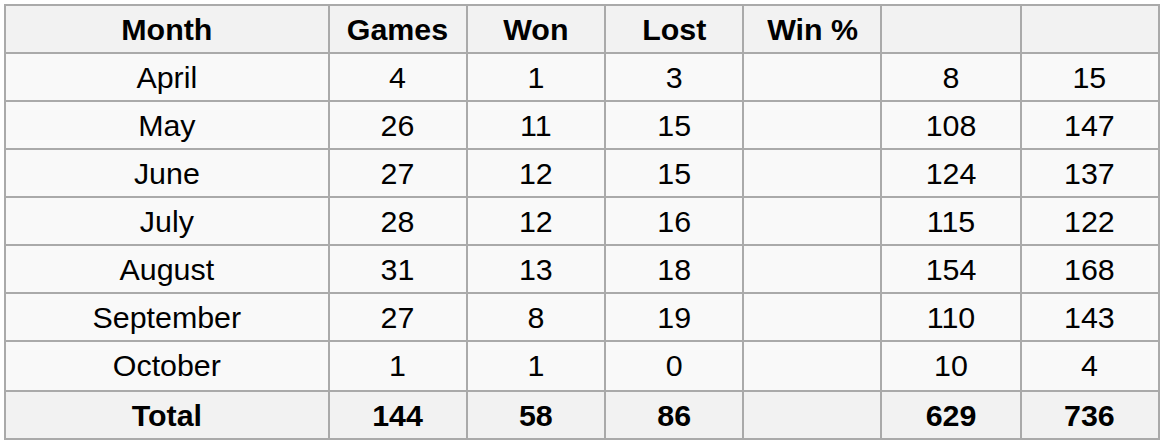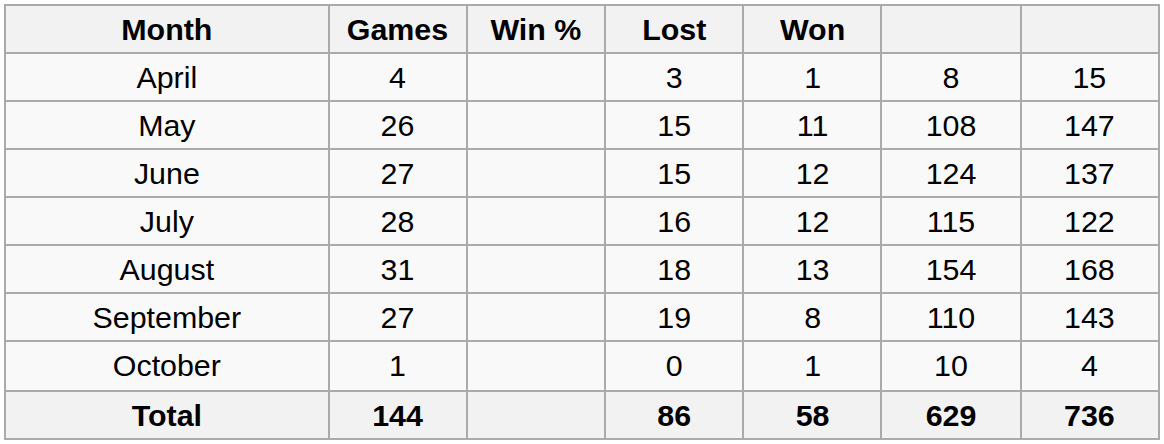 <table class="wikitable" style="font-size:95%; text-align:center; width:38em;margin:0.5em auto;">
 <tr>
 <th width="28%">Month</th>
 <th width="12%">Games</th>
+<th width="12%">Win %</th>
+<th width="12%">Lost</th>
 <th width="12%">Won</th>
-<th width="12%">Lost</th>
-<th width="12%">Win %</th>
 <th width="12%"></th>
 <th width="12%"></th>
 </tr>
 <tr>
 <td>April</td>
 <td>4</td>
+<td></td>
+<td>3</td>
 <td>1</td>
-<td>3</td>
-<td></td>
 <td>8</td>
 <td>15</td>
 </tr>
 <tr>
 <td>May</td>
 <td>26</td>
+<td></td>
+<td>15</td>
 <td>11</td>
-<td>15</td>
-<td></td>
 <td>108</td>
 <td>147</td>
 </tr>
 <tr>
 <td>June</td>
 <td>27</td>
+<td></td>
+<td>15</td>
 <td>12</td>
-<td>15</td>
-<td></td>
 <td>124</td>
 <td>137</td>
 </tr>
 <tr>
 <td>July</td>
 <td>28</td>
+<td></td>
+<td>16</td>
 <td>12</td>
-<td>16</td>
-<td></td>
 <td>115</td>
 <td>122</td>
 </tr>
 <tr>
 <td>August</td>
 <td>31</td>
+<td></td>
+<td>18</td>
 <td>13</td>
-<td>18</td>
-<td></td>
 <td>154</td>
 <td>168</td>
 </tr>
 <tr>
 <td>September</td>
 <td>27</td>
+<td></td>
+<td>19</td>
 <td>8</td>
-<td>19</td>
-<td></td>
 <td>110</td>
 <td>143</td>
 </tr>
 <tr>
 <td>October</td>
 <td>1</td>
+<td></td>
+<td>0</td>
 <td>1</td>
-<td>0</td>
-<td></td>
 <td>10</td>
 <td>4</td>
 </tr>
 <tr>
 <th>Total</th>
 <th>144</th>
+<th></th>
+<th>86</th>
 <th>58</th>
-<th>86</th>
-<th></th>
 <th>629</th>
 <th>736</th>
 </tr>
 </table>
